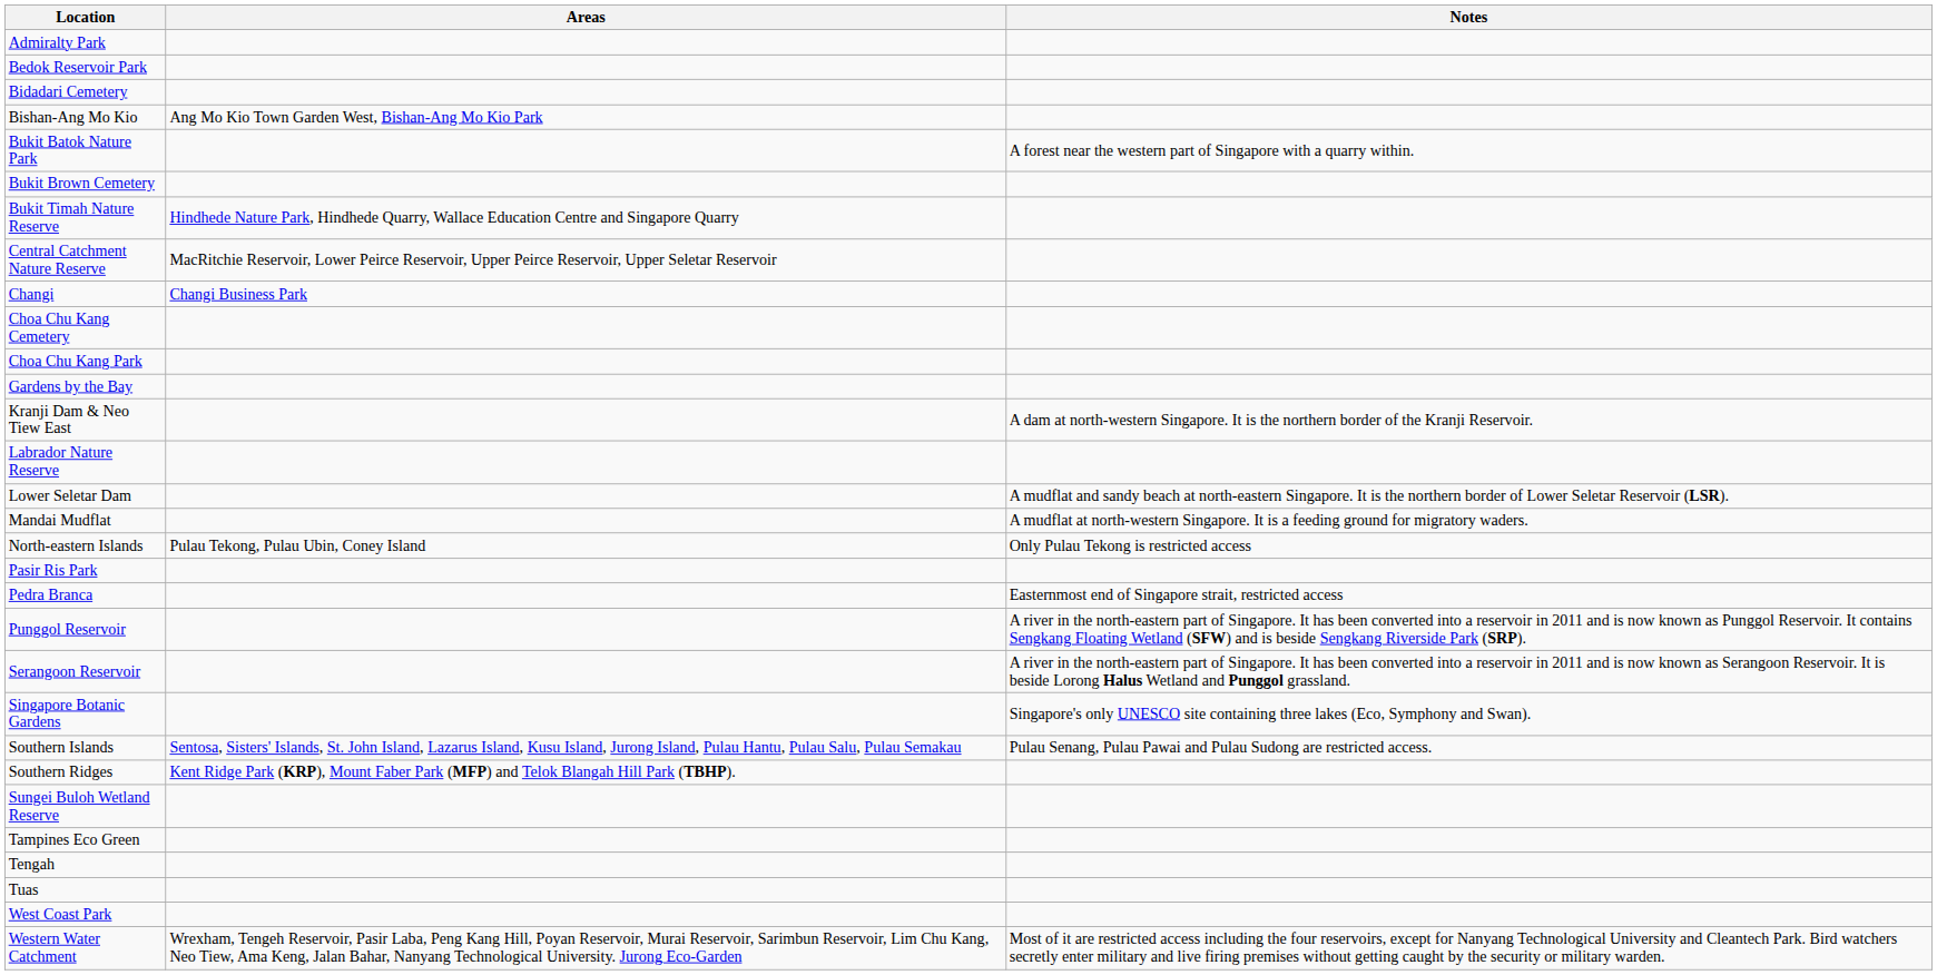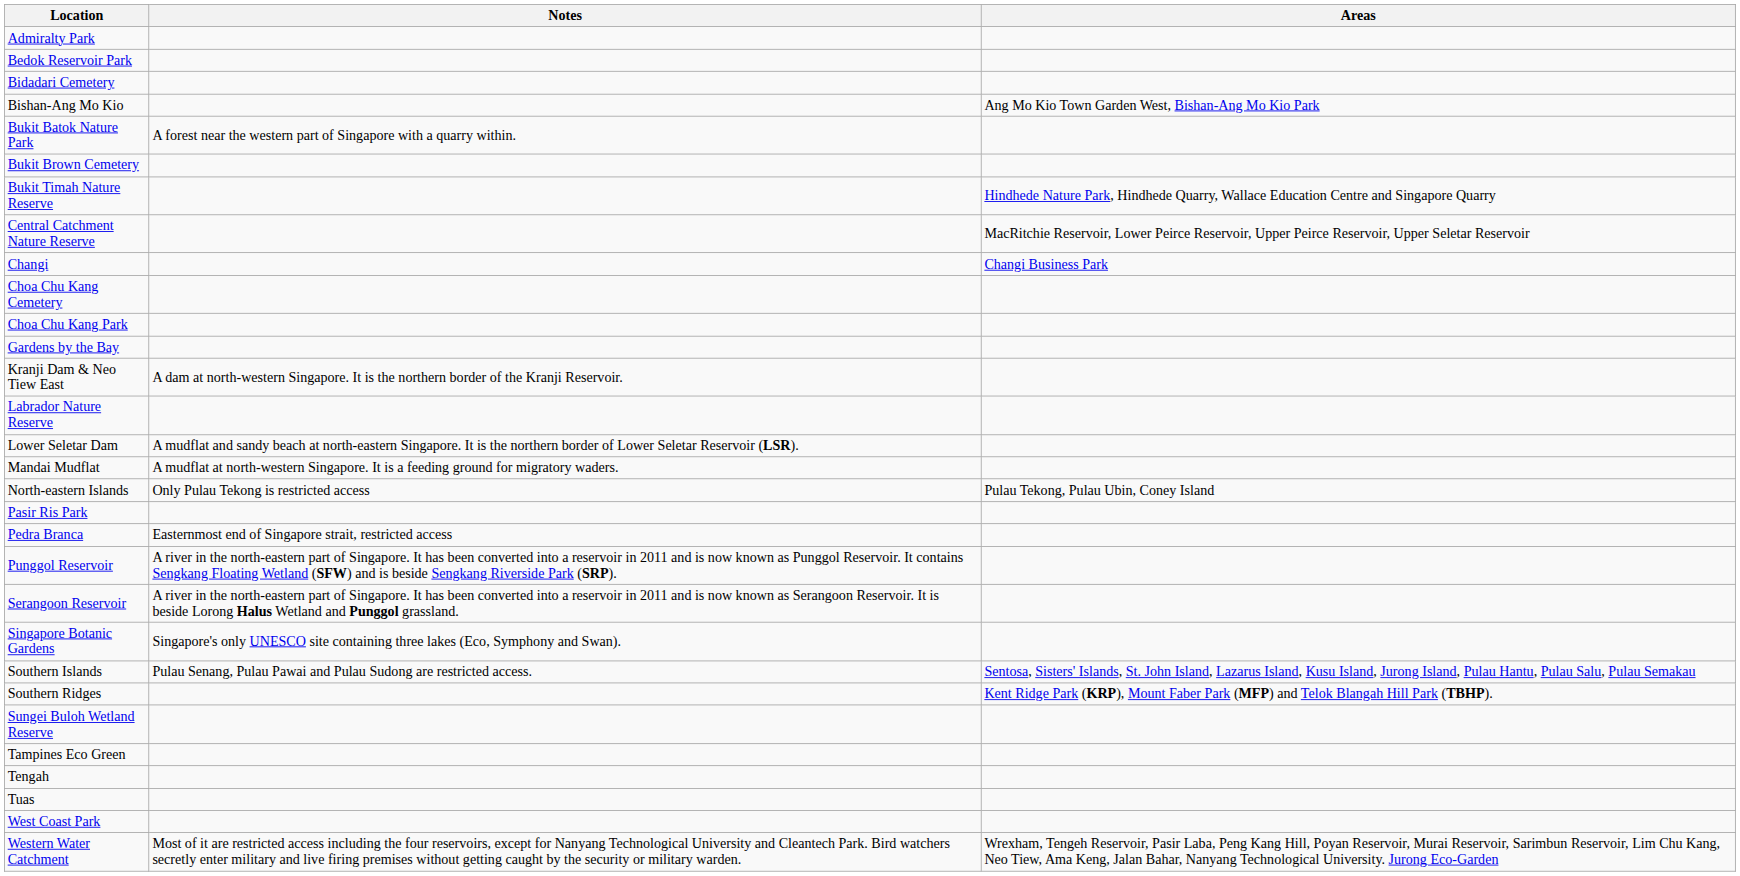 <table class="wikitable">
 <tr>
 <th>Location</th>
+<th>Notes</th>
 <th>Areas</th>
-<th>Notes</th>
 </tr>
 <tr>
 <td><a href='#'>Admiralty Park</a></td>
 <td></td>
 <td></td>
 </tr>
 <tr>
 <td><a href='#'>Bedok Reservoir Park</a></td>
 <td></td>
 <td></td>
 </tr>
 <tr>
 <td><a href='#'>Bidadari Cemetery</a></td>
 <td></td>
 <td></td>
 </tr>
 <tr>
 <td>Bishan-Ang Mo Kio</td>
+<td></td>
 <td>Ang Mo Kio Town Garden West, <a href='#'>Bishan-Ang Mo Kio Park</a></td>
-<td></td>
 </tr>
 <tr>
 <td><a href='#'>Bukit Batok Nature Park</a></td>
+<td>A forest near the western part of Singapore with a quarry within.</td>
 <td></td>
-<td>A forest near the western part of Singapore with a quarry within.</td>
 </tr>
 <tr>
 <td><a href='#'>Bukit Brown Cemetery</a></td>
 <td></td>
 <td></td>
 </tr>
 <tr>
 <td><a href='#'>Bukit Timah Nature Reserve</a></td>
+<td></td>
 <td><a href='#'>Hindhede Nature Park</a>, Hindhede Quarry, Wallace Education Centre and Singapore Quarry</td>
-<td></td>
 </tr>
 <tr>
 <td><a href='#'>Central Catchment Nature Reserve</a></td>
+<td></td>
 <td>MacRitchie Reservoir, Lower Peirce Reservoir, Upper Peirce Reservoir, Upper Seletar Reservoir</td>
-<td></td>
 </tr>
 <tr>
 <td><a href='#'>Changi</a></td>
+<td></td>
 <td><a href='#'>Changi Business Park</a></td>
-<td></td>
 </tr>
 <tr>
 <td><a href='#'>Choa Chu Kang Cemetery</a></td>
 <td></td>
 <td></td>
 </tr>
 <tr>
 <td><a href='#'>Choa Chu Kang Park</a></td>
 <td></td>
 <td></td>
 </tr>
 <tr>
 <td><a href='#'>Gardens by the Bay</a></td>
 <td></td>
 <td></td>
 </tr>
 <tr>
 <td>Kranji Dam & Neo Tiew East</td>
+<td>A dam at north-western Singapore. It is the northern border of the Kranji Reservoir.</td>
 <td></td>
-<td>A dam at north-western Singapore. It is the northern border of the Kranji Reservoir.</td>
 </tr>
 <tr>
 <td><a href='#'>Labrador Nature Reserve</a></td>
 <td></td>
 <td></td>
 </tr>
 <tr>
 <td>Lower Seletar Dam</td>
+<td>A mudflat and sandy beach at north-eastern Singapore. It is the northern border of Lower Seletar Reservoir (<strong>LSR</strong>).</td>
 <td></td>
-<td>A mudflat and sandy beach at north-eastern Singapore. It is the northern border of Lower Seletar Reservoir (<strong>LSR</strong>).</td>
 </tr>
 <tr>
 <td>Mandai Mudflat</td>
+<td>A mudflat at north-western Singapore. It is a feeding ground for migratory waders.</td>
 <td></td>
-<td>A mudflat at north-western Singapore. It is a feeding ground for migratory waders.</td>
 </tr>
 <tr>
 <td>North-eastern Islands</td>
+<td>Only Pulau Tekong is restricted access</td>
 <td>Pulau Tekong, Pulau Ubin, Coney Island</td>
-<td>Only Pulau Tekong is restricted access</td>
 </tr>
 <tr>
 <td><a href='#'>Pasir Ris Park</a></td>
 <td></td>
 <td></td>
 </tr>
 <tr>
 <td><a href='#'>Pedra Branca</a></td>
+<td>Easternmost end of Singapore strait, restricted access</td>
 <td></td>
-<td>Easternmost end of Singapore strait, restricted access</td>
 </tr>
 <tr>
 <td><a href='#'>Punggol Reservoir</a></td>
+<td>A river in the north-eastern part of Singapore. It has been converted into a reservoir in 2011 and is now known as Punggol Reservoir. It contains <a href='#'>Sengkang Floating Wetland</a> (<strong>SFW</strong>) and is beside <a href='#'>Sengkang Riverside Park</a> (<strong>SRP</strong>).</td>
 <td></td>
-<td>A river in the north-eastern part of Singapore. It has been converted into a reservoir in 2011 and is now known as Punggol Reservoir. It contains <a href='#'>Sengkang Floating Wetland</a> (<strong>SFW</strong>) and is beside <a href='#'>Sengkang Riverside Park</a> (<strong>SRP</strong>).</td>
 </tr>
 <tr>
 <td><a href='#'>Serangoon Reservoir</a></td>
+<td>A river in the north-eastern part of Singapore. It has been converted into a reservoir in 2011 and is now known as Serangoon Reservoir. It is beside Lorong <strong>Halus</strong> Wetland and <strong>Punggol</strong> grassland.</td>
 <td></td>
-<td>A river in the north-eastern part of Singapore. It has been converted into a reservoir in 2011 and is now known as Serangoon Reservoir. It is beside Lorong <strong>Halus</strong> Wetland and <strong>Punggol</strong> grassland.</td>
 </tr>
 <tr>
 <td><a href='#'>Singapore Botanic Gardens</a></td>
+<td>Singapore's only <a href='#'>UNESCO</a> site containing three lakes (Eco, Symphony and Swan).</td>
 <td></td>
-<td>Singapore's only <a href='#'>UNESCO</a> site containing three lakes (Eco, Symphony and Swan).</td>
 </tr>
 <tr>
 <td>Southern Islands</td>
+<td>Pulau Senang, Pulau Pawai and Pulau Sudong are restricted access.</td>
 <td><a href='#'>Sentosa</a>, <a href='#'>Sisters' Islands</a>, <a href='#'>St. John Island</a>, <a href='#'>Lazarus Island</a>, <a href='#'>Kusu Island</a>, <a href='#'>Jurong Island</a>, <a href='#'>Pulau Hantu</a>, <a href='#'>Pulau Salu</a>, <a href='#'>Pulau Semakau</a></td>
-<td>Pulau Senang, Pulau Pawai and Pulau Sudong are restricted access.</td>
 </tr>
 <tr>
 <td>Southern Ridges</td>
+<td></td>
 <td><a href='#'>Kent Ridge Park</a> (<strong>KRP</strong>), <a href='#'>Mount Faber Park</a> (<strong>MFP</strong>) and <a href='#'>Telok Blangah Hill Park</a> (<strong>TBHP</strong>).</td>
-<td></td>
 </tr>
 <tr>
 <td><a href='#'>Sungei Buloh Wetland Reserve</a></td>
 <td></td>
 <td></td>
 </tr>
 <tr>
 <td>Tampines Eco Green</td>
 <td></td>
 <td></td>
 </tr>
 <tr>
 <td>Tengah</td>
 <td></td>
 <td></td>
 </tr>
 <tr>
 <td>Tuas</td>
 <td></td>
 <td></td>
 </tr>
 <tr>
 <td><a href='#'>West Coast Park</a></td>
 <td></td>
 <td></td>
 </tr>
 <tr>
 <td><a href='#'>Western Water Catchment</a></td>
+<td>Most of it are restricted access including the four reservoirs, except for Nanyang Technological University and Cleantech Park. Bird watchers secretly enter military and live firing premises without getting caught by the security or military warden.</td>
 <td>Wrexham, Tengeh Reservoir, Pasir Laba, Peng Kang Hill, Poyan Reservoir, Murai Reservoir, Sarimbun Reservoir, Lim Chu Kang, Neo Tiew, Ama Keng, Jalan Bahar, Nanyang Technological University. <a href='#'>Jurong Eco-Garden</a></td>
-<td>Most of it are restricted access including the four reservoirs, except for Nanyang Technological University and Cleantech Park. Bird watchers secretly enter military and live firing premises without getting caught by the security or military warden.</td>
 </tr>
 </table>
